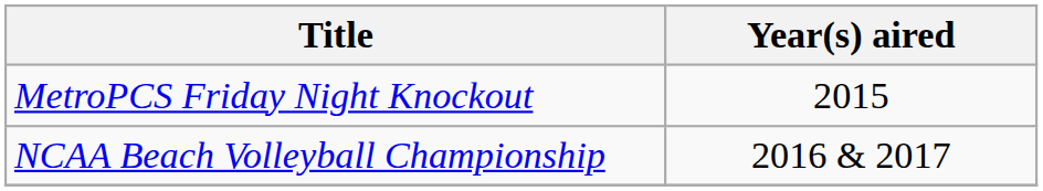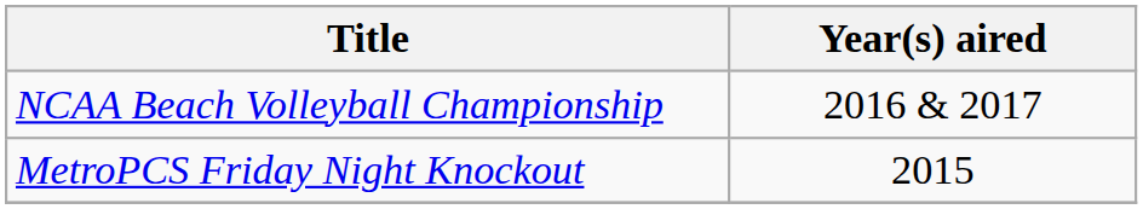 <table class="wikitable plainrowheaders sortable" style="width:70%;text-align:center;">
 <tr>
 <th scope="col" style="width:25%;">Title</th>
 <th scope="col" style="width:14%;">Year(s) aired</th>
 </tr>
 <tr>
+<td scope="row" style="text-align:left;"><em><a href='#'>NCAA Beach Volleyball Championship</a></em></td>
+<td>2016 & 2017</td>
+</tr>
+<tr>
 <td scope="row" style="text-align:left;"><em><a href='#'>MetroPCS Friday Night Knockout</a></em></td>
 <td>2015</td>
 </tr>
 <tr>
-<td scope="row" style="text-align:left;"><em><a href='#'>NCAA Beach Volleyball Championship</a></em></td>
-<td>2016 & 2017</td>
-</tr>
-<tr>
 </tr>
 </table>
